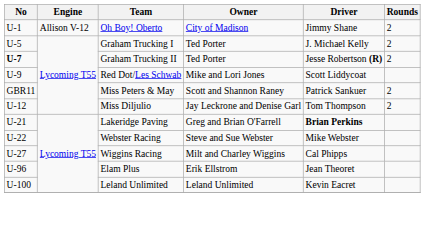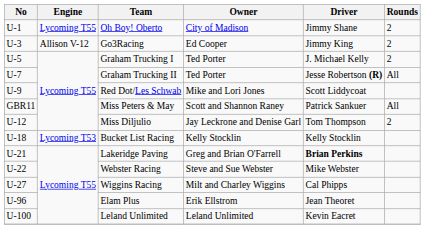 <table class="wikitable" style="font-size: 85%;">
 <tr>
 <th>No</th>
 <th>Engine</th>
 <th>Team</th>
 <th>Owner</th>
 <th>Driver</th>
 <th>Rounds</th>
 </tr>
 <tr>
 <td>U-1</td>
-<td>Allison V-12</td>
+<td><a href='#'>Lycoming T55</a></td>
 <td><a href='#'>Oh Boy! Oberto</a></td>
 <td><a href='#'>City of Madison</a></td>
 <td>Jimmy Shane</td>
+<td>2</td>
+</tr>
+<tr>
+<td>U-3</td>
+<td>Allison V-12</td>
+<td>Go3Racing</td>
+<td>Ed Cooper</td>
+<td>Jimmy King</td>
 <td>2</td>
 </tr>
 <tr>
 <td>U-5</td>
 <td rowspan=5><a href='#'>Lycoming T55</a></td>
 <td>Graham Trucking I</td>
 <td>Ted Porter</td>
 <td>J. Michael Kelly</td>
 <td>2</td>
 </tr>
 <tr>
-<td><strong>U-7</strong></td>
+<td>U-7</td>
 <td>Graham Trucking II</td>
 <td>Ted Porter</td>
 <td>Jesse Robertson <strong>(R)</strong></td>
-<td>2</td>
+<td>All</td>
 </tr>
 <tr>
 <td>U-9</td>
 <td>Red Dot/<a href='#'>Les Schwab</a></td>
 <td>Mike and Lori Jones</td>
 <td>Scott Liddycoat</td>
 <td></td>
 </tr>
 <tr>
 <td>GBR11</td>
 <td>Miss Peters & May</td>
 <td>Scott and Shannon Raney</td>
 <td>Patrick Sankuer</td>
-<td>2</td>
+<td>All</td>
 </tr>
 <tr>
 <td>U-12</td>
 <td>Miss Diljulio</td>
 <td>Jay Leckrone and Denise Garl</td>
 <td>Tom Thompson</td>
 <td>2</td>
+</tr>
+<tr>
+<td>U-18</td>
+<td><a href='#'>Lycoming T53</a></td>
+<td>Bucket List Racing</td>
+<td>Kelly Stocklin</td>
+<td>Kelly Stocklin</td>
+<td></td>
 </tr>
 <tr>
 <td>U-21</td>
 <td rowspan=5><a href='#'>Lycoming T55</a></td>
 <td>Lakeridge Paving</td>
 <td>Greg and Brian O'Farrell</td>
 <td><strong>Brian Perkins</strong></td>
 <td></td>
 </tr>
 <tr>
 <td>U-22</td>
 <td>Webster Racing</td>
 <td>Steve and Sue Webster</td>
 <td>Mike Webster</td>
 <td></td>
 </tr>
 <tr>
 <td>U-27</td>
 <td>Wiggins Racing</td>
 <td>Milt and Charley Wiggins</td>
 <td>Cal Phipps</td>
 <td></td>
 </tr>
 <tr>
 <td>U-96</td>
 <td>Elam Plus</td>
 <td>Erik Ellstrom</td>
 <td>Jean Theoret</td>
 <td></td>
 </tr>
 <tr>
 <td>U-100</td>
 <td>Leland Unlimited</td>
 <td>Leland Unlimited</td>
 <td>Kevin Eacret</td>
 <td></td>
 </tr>
 <tr>
 </tr>
 </table>
